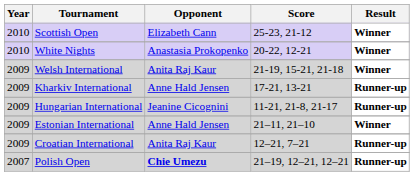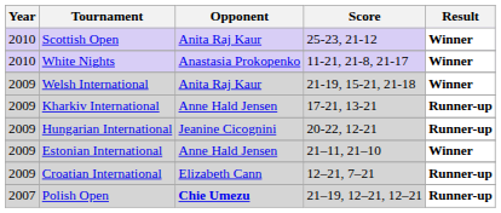 <table class="sortable wikitable" style="font-size: 90%;">
 <tr>
 <th>Year</th>
 <th>Tournament</th>
 <th>Opponent</th>
 <th>Score</th>
 <th>Result</th>
 </tr>
 <tr style="background:#D8CEF6">
 <td align="center">2010</td>
 <td align="left"><a href='#'>Scottish Open</a></td>
-<td align="left"> <a href='#'>Elizabeth Cann</a></td>
+<td align="left"> <a href='#'>Anita Raj Kaur</a></td>
 <td align="left">25-23, 21-12</td>
 <td style="text-align:left; background:white"> <strong>Winner</strong></td>
 </tr>
 <tr>
 </tr>
 <tr style="background:#D8CEF6">
 <td align="center">2010</td>
 <td align="left"><a href='#'>White Nights</a></td>
 <td align="left"> <a href='#'>Anastasia Prokopenko</a></td>
-<td align="left">20-22, 12-21</td>
+<td align="left">11-21, 21-8, 21-17</td>
 <td style="text-align:left; background:white"> <strong>Winner</strong></td>
 </tr>
 <tr>
 </tr>
 <tr style="background:#D5D5D5">
 <td align="center">2009</td>
 <td align="left"><a href='#'>Welsh International</a></td>
 <td align="left"> <a href='#'>Anita Raj Kaur</a></td>
 <td align="left">21-19, 15-21, 21-18</td>
 <td style="text-align:left; background:white"> <strong>Winner</strong></td>
 </tr>
 <tr>
 </tr>
 <tr style="background:#D5D5D5">
 <td align="center">2009</td>
 <td align="left"><a href='#'>Kharkiv International</a></td>
 <td align="left"> <a href='#'>Anne Hald Jensen</a></td>
 <td align="left">17-21, 13-21</td>
 <td style="text-align:left; background:white"> <strong>Runner-up</strong></td>
 </tr>
 <tr>
 </tr>
 <tr style="background:#D5D5D5">
 <td align="center">2009</td>
 <td align="left"><a href='#'>Hungarian International</a></td>
 <td align="left"> <a href='#'>Jeanine Cicognini</a></td>
-<td align="left">11-21, 21-8, 21-17</td>
+<td align="left">20-22, 12-21</td>
 <td style="text-align:left; background:white"> <strong>Runner-up</strong></td>
 </tr>
 <tr>
 </tr>
 <tr style="background:#D5D5D5">
 <td align="center">2009</td>
 <td align="left"><a href='#'>Estonian International</a></td>
 <td align="left"> <a href='#'>Anne Hald Jensen</a></td>
 <td align="left">21–11, 21–10</td>
 <td style="text-align:left; background:white"> <strong>Winner</strong></td>
 </tr>
 <tr>
 </tr>
 <tr style="background:#D5D5D5">
 <td align="center">2009</td>
 <td align="left"><a href='#'>Croatian International</a></td>
-<td align="left"> <a href='#'>Anita Raj Kaur</a></td>
+<td align="left"> <a href='#'>Elizabeth Cann</a></td>
 <td align="left">12–21, 7–21</td>
 <td style="text-align:left; background:white"> <strong>Runner-up</strong></td>
 </tr>
 <tr>
 </tr>
 <tr style="background:#D5D5D5">
 <td align="center">2007</td>
 <td align="left"><a href='#'>Polish Open</a></td>
 <td align="left"><strong> <a href='#'>Chie Umezu</a></strong></td>
 <td align="left">21–19, 12–21, 12–21</td>
 <td style="text-align:left; background:white"> <strong>Runner-up</strong></td>
 </tr>
 </table>
